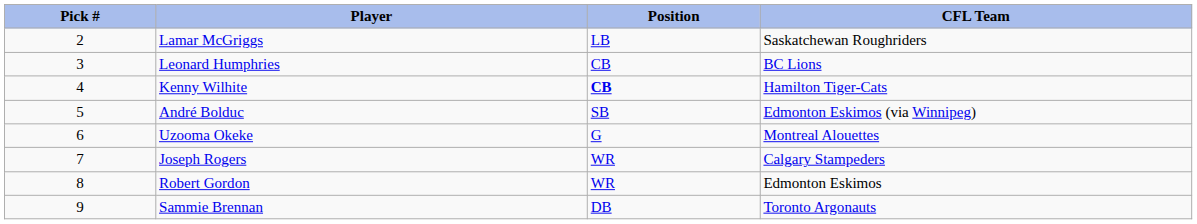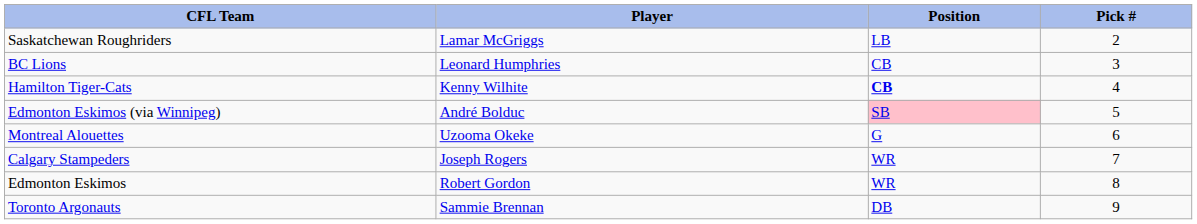 <table class="wikitable" style="width: 100%">
 <tr>
-<th style="background:#A8BDEC;" width=7%>Pick #</th>
+<th width=20% style="background:#A8BDEC;">CFL Team</th>
 <th width=20% style="background:#A8BDEC;">Player</th>
 <th width=8% style="background:#A8BDEC;">Position</th>
-<th width=20% style="background:#A8BDEC;">CFL Team</th>
+<th style="background:#A8BDEC;" width=7%>Pick #</th>
 </tr>
 <tr>
-<td align=center>2</td>
+<td>Saskatchewan Roughriders</td>
 <td><a href='#'>Lamar McGriggs</a></td>
 <td><a href='#'>LB</a></td>
-<td>Saskatchewan Roughriders</td>
+<td align=center>2</td>
 </tr>
 <tr>
-<td align=center>3</td>
+<td><a href='#'>BC Lions</a></td>
 <td><a href='#'>Leonard Humphries</a></td>
 <td><a href='#'>CB</a></td>
-<td><a href='#'>BC Lions</a></td>
+<td align=center>3</td>
 </tr>
 <tr>
-<td align=center>4</td>
+<td><a href='#'>Hamilton Tiger-Cats</a></td>
 <td><a href='#'>Kenny Wilhite</a></td>
 <td><strong><a href='#'>CB</a></strong></td>
-<td><a href='#'>Hamilton Tiger-Cats</a></td>
+<td align=center>4</td>
 </tr>
 <tr>
+<td><a href='#'>Edmonton Eskimos</a> (via <a href='#'>Winnipeg</a>)</td>
+<td><a href='#'>André Bolduc</a></td>
+<td style="background: pink;"><a href='#'>SB</a></td>
 <td align=center>5</td>
-<td><a href='#'>André Bolduc</a></td>
-<td><a href='#'>SB</a></td>
-<td><a href='#'>Edmonton Eskimos</a> (via <a href='#'>Winnipeg</a>)</td>
 </tr>
 <tr>
-<td align=center>6</td>
+<td><a href='#'>Montreal Alouettes</a></td>
 <td><a href='#'>Uzooma Okeke</a></td>
 <td><a href='#'>G</a></td>
-<td><a href='#'>Montreal Alouettes</a></td>
+<td align=center>6</td>
 </tr>
 <tr>
-<td align=center>7</td>
+<td><a href='#'>Calgary Stampeders</a></td>
 <td><a href='#'>Joseph Rogers</a></td>
 <td><a href='#'>WR</a></td>
-<td><a href='#'>Calgary Stampeders</a></td>
+<td align=center>7</td>
 </tr>
 <tr>
-<td align=center>8</td>
+<td>Edmonton Eskimos</td>
 <td><a href='#'>Robert Gordon</a></td>
 <td><a href='#'>WR</a></td>
-<td>Edmonton Eskimos</td>
+<td align=center>8</td>
 </tr>
 <tr>
-<td align=center>9</td>
+<td><a href='#'>Toronto Argonauts</a></td>
 <td><a href='#'>Sammie Brennan</a></td>
 <td><a href='#'>DB</a></td>
-<td><a href='#'>Toronto Argonauts</a></td>
+<td align=center>9</td>
 </tr>
 </table>
